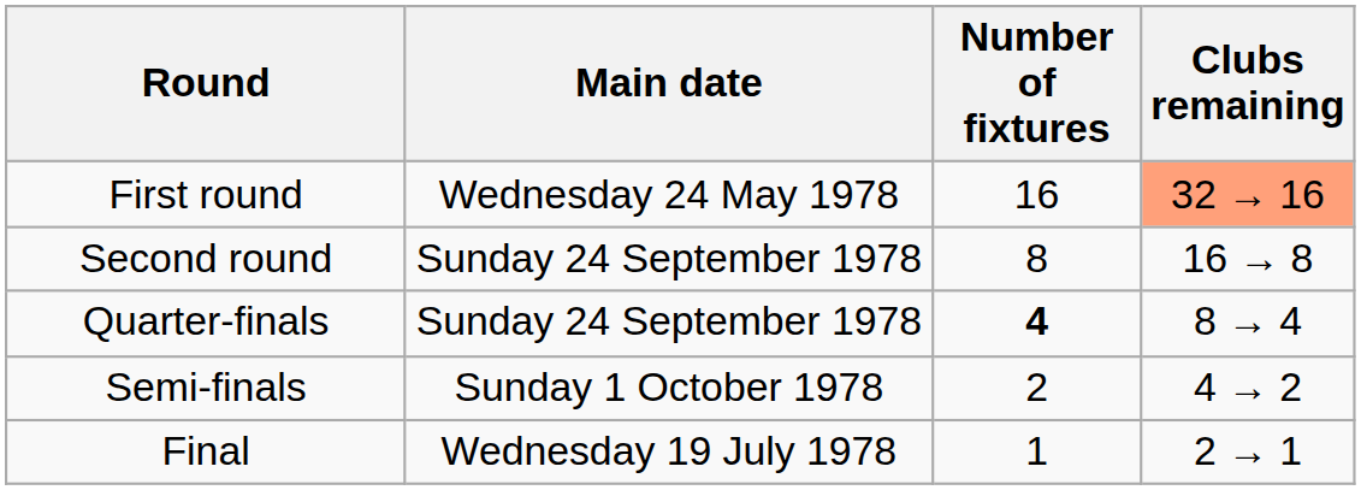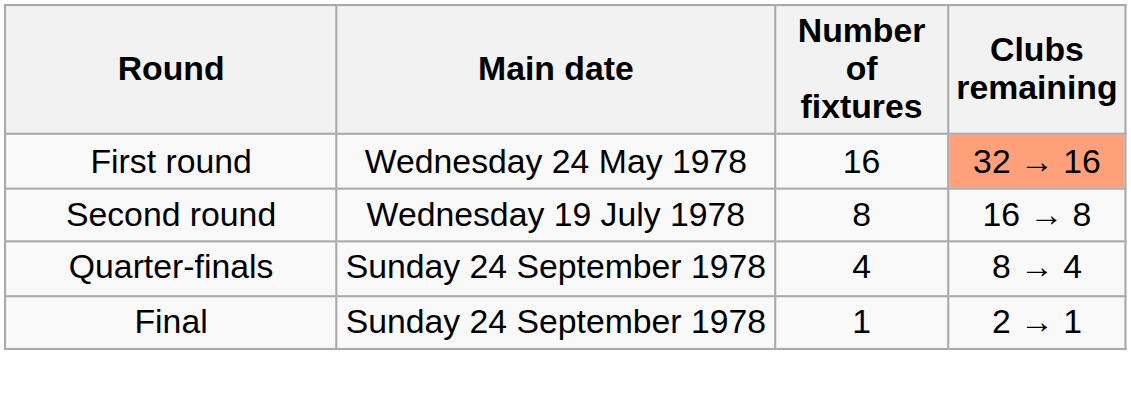 <table class="wikitable plainrowheaders" style="text-align:center">
 <tr>
 <th scope="col" style="width:150px">Round</th>
 <th scope="col" style="width:200px">Main date</th>
 <th scope="col" style="width:75px">Number of fixtures</th>
 <th scope="col" style="width:75px">Clubs remaining</th>
 </tr>
 <tr>
 <td>First round</td>
 <td>Wednesday 24 May 1978</td>
 <td>16</td>
 <td style="background: lightsalmon;">32 → 16</td>
 </tr>
 <tr>
 <td>Second round</td>
-<td>Sunday 24 September 1978</td>
+<td>Wednesday 19 July 1978</td>
 <td>8</td>
 <td>16 → 8</td>
 </tr>
 <tr>
 <td>Quarter-finals</td>
 <td>Sunday 24 September 1978</td>
-<td><strong>4</strong></td>
+<td>4</td>
 <td>8 → 4</td>
 </tr>
 <tr>
-<td>Semi-finals</td>
-<td>Sunday 1 October 1978</td>
-<td>2</td>
-<td>4 → 2</td>
-</tr>
-<tr>
 <td>Final</td>
-<td>Wednesday 19 July 1978</td>
+<td>Sunday 24 September 1978</td>
 <td>1</td>
 <td>2 → 1</td>
 </tr>
 </table>
